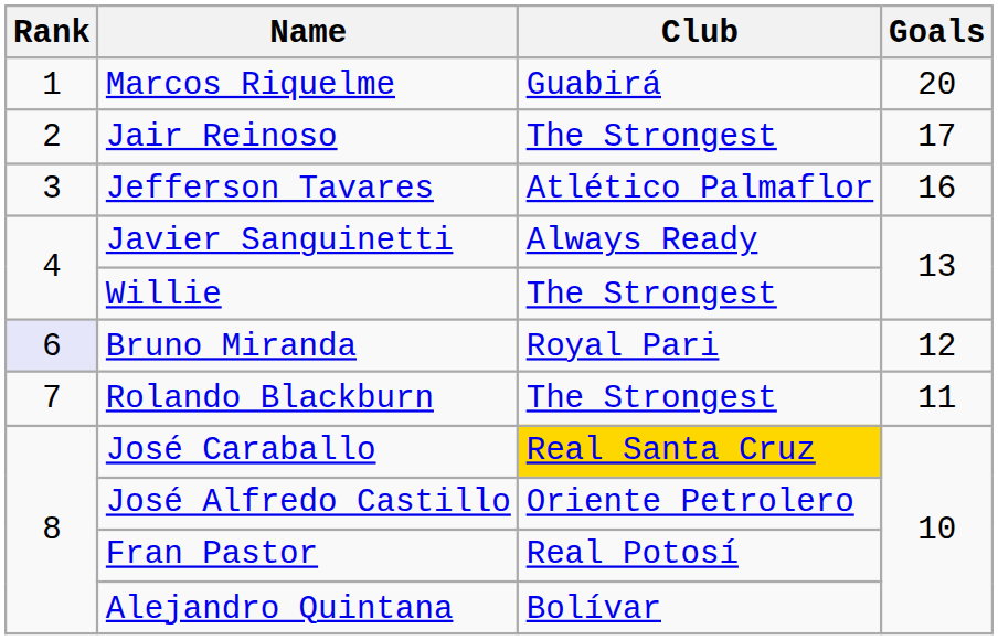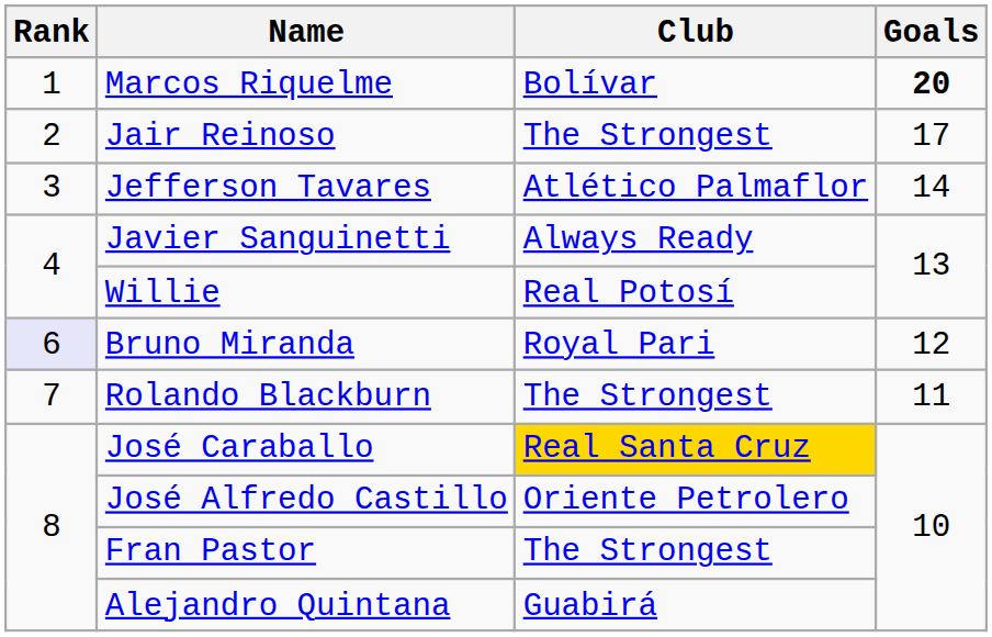 <table class="wikitable" border="1">
 <tr>
 <th>Rank</th>
 <th>Name</th>
 <th>Club</th>
 <th>Goals</th>
 </tr>
 <tr>
 <td align=center>1</td>
 <td> <a href='#'>Marcos Riquelme</a></td>
-<td><a href='#'>Guabirá</a></td>
-<td align=center>20</td>
+<td><a href='#'>Bolívar</a></td>
+<td align=center><strong>20</strong></td>
 </tr>
 <tr>
 <td align=center>2</td>
 <td> <a href='#'>Jair Reinoso</a></td>
 <td><a href='#'>The Strongest</a></td>
 <td align=center>17</td>
 </tr>
 <tr>
 <td align=center>3</td>
 <td> <a href='#'>Jefferson Tavares</a></td>
 <td><a href='#'>Atlético Palmaflor</a></td>
-<td align=center>16</td>
+<td align=center>14</td>
 </tr>
 <tr>
 <td rowspan=2 align=center>4</td>
 <td> <a href='#'>Javier Sanguinetti</a></td>
 <td><a href='#'>Always Ready</a></td>
 <td rowspan=2 align=center>13</td>
 </tr>
 <tr>
 <td> <a href='#'>Willie</a></td>
-<td><a href='#'>The Strongest</a></td>
+<td><a href='#'>Real Potosí</a></td>
 </tr>
 <tr>
 <td align=center style="background: lavender;">6</td>
 <td> <a href='#'>Bruno Miranda</a></td>
 <td><a href='#'>Royal Pari</a></td>
 <td align=center>12</td>
 </tr>
 <tr>
 <td align=center>7</td>
 <td> <a href='#'>Rolando Blackburn</a></td>
 <td><a href='#'>The Strongest</a></td>
 <td align=center>11</td>
 </tr>
 <tr>
 <td rowspan=4 align=center>8</td>
 <td> <a href='#'>José Caraballo</a></td>
 <td style="background: gold;"><a href='#'>Real Santa Cruz</a></td>
 <td rowspan=4 align=center>10</td>
 </tr>
 <tr>
 <td> <a href='#'>José Alfredo Castillo</a></td>
 <td><a href='#'>Oriente Petrolero</a></td>
 </tr>
 <tr>
 <td> <a href='#'>Fran Pastor</a></td>
-<td><a href='#'>Real Potosí</a></td>
+<td><a href='#'>The Strongest</a></td>
 </tr>
 <tr>
 <td> <a href='#'>Alejandro Quintana</a></td>
-<td><a href='#'>Bolívar</a></td>
+<td><a href='#'>Guabirá</a></td>
 </tr>
 </table>
